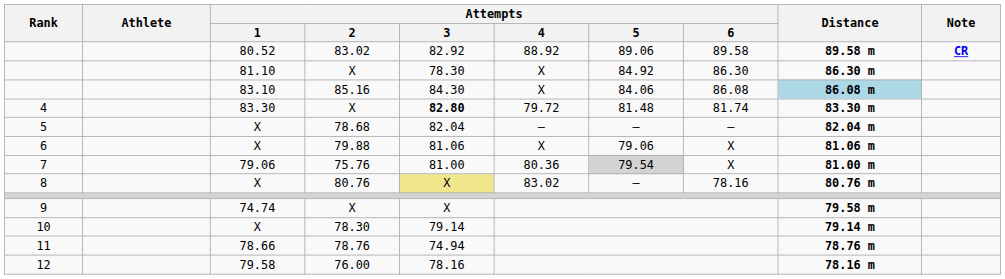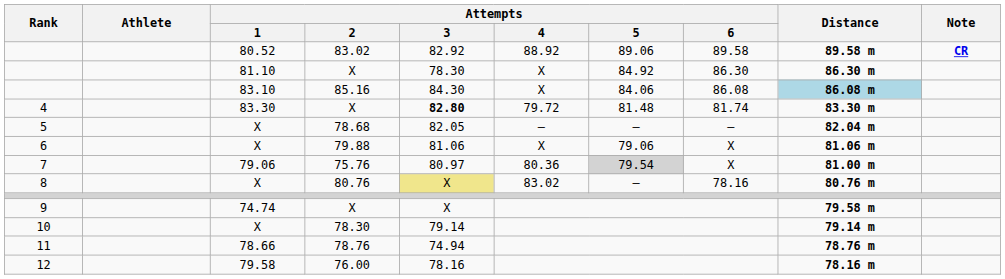 <table class="wikitable" style=" text-align:center; font-size:110%;" width="95%">
 <tr>
 <th rowspan="2">Rank</th>
 <th rowspan="2">Athlete</th>
 <th colspan="6">Attempts</th>
 <th rowspan="2">Distance</th>
 <th rowspan="2">Note</th>
 </tr>
 <tr>
 <th>1</th>
 <th>2</th>
 <th>3</th>
 <th>4</th>
 <th>5</th>
 <th>6</th>
 </tr>
 <tr>
 <td></td>
 <td align=left></td>
 <td>80.52</td>
 <td>83.02</td>
 <td>82.92</td>
 <td>88.92</td>
 <td>89.06</td>
 <td>89.58</td>
 <td><strong>89.58 m</strong></td>
 <td><strong><a href='#'>CR</a></strong></td>
 </tr>
 <tr>
 <td></td>
 <td align=left></td>
 <td>81.10</td>
 <td>X</td>
 <td>78.30</td>
 <td>X</td>
 <td>84.92</td>
 <td>86.30</td>
 <td><strong>86.30 m </strong></td>
 <td></td>
 </tr>
 <tr>
 <td></td>
 <td align=left></td>
 <td>83.10</td>
 <td>85.16</td>
 <td>84.30</td>
 <td>X</td>
 <td>84.06</td>
 <td>86.08</td>
 <td style="background: lightblue;"><strong>86.08 m </strong></td>
 <td></td>
 </tr>
 <tr>
 <td>4</td>
 <td align=left></td>
 <td>83.30</td>
 <td>X</td>
 <td><strong>82.80</strong></td>
 <td>79.72</td>
 <td>81.48</td>
 <td>81.74</td>
 <td><strong>83.30 m </strong></td>
 <td></td>
 </tr>
 <tr>
 <td>5</td>
 <td align=left></td>
 <td>X</td>
 <td>78.68</td>
-<td>82.04</td>
+<td>82.05</td>
 <td>—</td>
 <td>—</td>
 <td>—</td>
 <td><strong>82.04 m </strong></td>
 <td></td>
 </tr>
 <tr>
 <td>6</td>
 <td align=left></td>
 <td>X</td>
 <td>79.88</td>
 <td>81.06</td>
 <td>X</td>
 <td>79.06</td>
 <td>X</td>
 <td><strong>81.06 m </strong></td>
 <td></td>
 </tr>
 <tr>
 <td>7</td>
 <td align=left></td>
 <td>79.06</td>
 <td>75.76</td>
-<td>81.00</td>
+<td>80.97</td>
 <td>80.36</td>
 <td style="background: lightgrey;">79.54</td>
 <td>X</td>
 <td><strong>81.00 m </strong></td>
 <td></td>
 </tr>
 <tr>
 <td>8</td>
 <td align=left></td>
 <td>X</td>
 <td>80.76</td>
 <td style="background: khaki;">X</td>
 <td>83.02</td>
 <td>—</td>
 <td>78.16</td>
 <td><strong>80.76 m </strong></td>
 <td></td>
 </tr>
 <tr>
 <td colspan=10 bgcolor=lightgray></td>
 </tr>
 <tr>
 <td>9</td>
 <td align=left></td>
 <td>74.74</td>
 <td>X</td>
 <td>X</td>
 <td colspan=3></td>
 <td><strong>79.58 m </strong></td>
 <td></td>
 </tr>
 <tr>
 <td>10</td>
 <td align=left></td>
 <td>X</td>
 <td>78.30</td>
 <td>79.14</td>
 <td colspan=3></td>
 <td><strong>79.14 m </strong></td>
 <td></td>
 </tr>
 <tr>
 <td>11</td>
 <td align=left></td>
 <td>78.66</td>
 <td>78.76</td>
 <td>74.94</td>
 <td colspan=3></td>
 <td><strong>78.76 m </strong></td>
 <td></td>
 </tr>
 <tr>
 <td>12</td>
 <td align=left></td>
 <td>79.58</td>
 <td>76.00</td>
 <td>78.16</td>
 <td colspan=3></td>
 <td><strong>78.16 m </strong></td>
 <td></td>
 </tr>
 </table>
